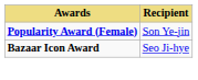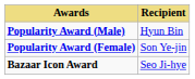 <table class="wikitable">
 <tr>
 <th style="background:#EEDD82; text-align:center">Awards</th>
 <th style="background:#EEDD82; text-align:center">Recipient</th>
+</tr>
+<tr>
+<td><strong><a href='#'>Popularity Award (Male)</a></strong></td>
+<td><a href='#'>Hyun Bin</a></td>
 </tr>
 <tr>
 <td><strong><a href='#'>Popularity Award (Female)</a></strong></td>
 <td><a href='#'>Son Ye-jin</a></td>
 </tr>
 <tr>
 <td><strong>Bazaar Icon Award</strong></td>
 <td><a href='#'>Seo Ji-hye</a></td>
 </tr>
 </table>
